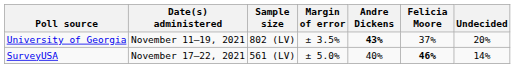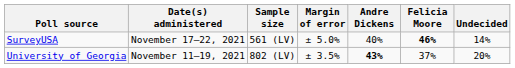 <table class="wikitable" style="font-size:90%;text-align:center;">
 <tr valign=bottom>
 <th>Poll source</th>
 <th>Date(s)<br>administered</th>
 <th>Sample<br>size</th>
 <th>Margin<br>of error</th>
 <th style="width:60px;">Andre<br>Dickens</th>
 <th style="width:60px;">Felicia<br>Moore</th>
 <th>Undecided</th>
 </tr>
 <tr>
+<td style="text-align:left;"><a href='#'>SurveyUSA</a></td>
+<td>November 17–22, 2021</td>
+<td>561 (LV)</td>
+<td>± 5.0%</td>
+<td>40%</td>
+<td><strong>46%</strong></td>
+<td>14%</td>
+</tr>
+<tr>
 <td style="text-align:left;"><a href='#'>University of Georgia</a></td>
 <td>November 11–19, 2021</td>
 <td>802 (LV)</td>
 <td>± 3.5%</td>
 <td><strong>43%</strong></td>
 <td>37%</td>
 <td>20%</td>
 </tr>
-<tr>
-<td style="text-align:left;"><a href='#'>SurveyUSA</a></td>
-<td>November 17–22, 2021</td>
-<td>561 (LV)</td>
-<td>± 5.0%</td>
-<td>40%</td>
-<td><strong>46%</strong></td>
-<td>14%</td>
-</tr>
 </table>
